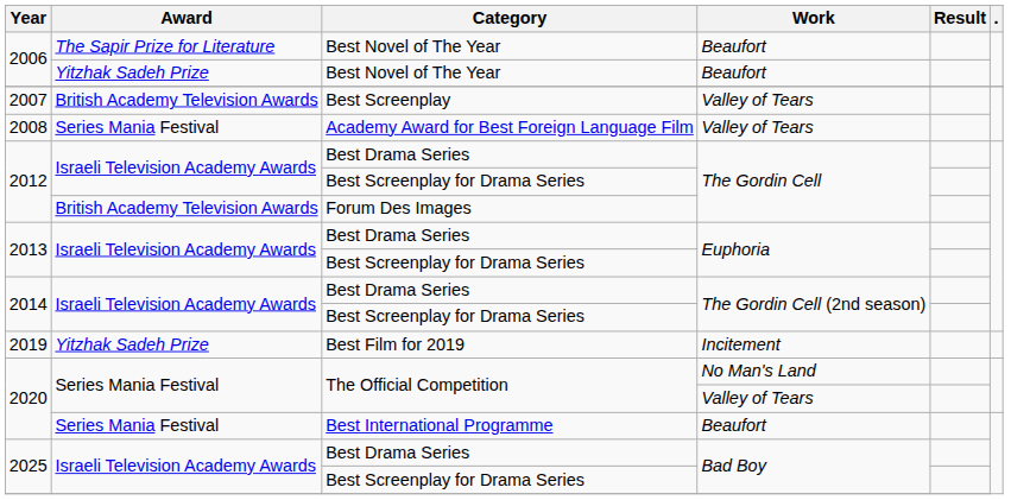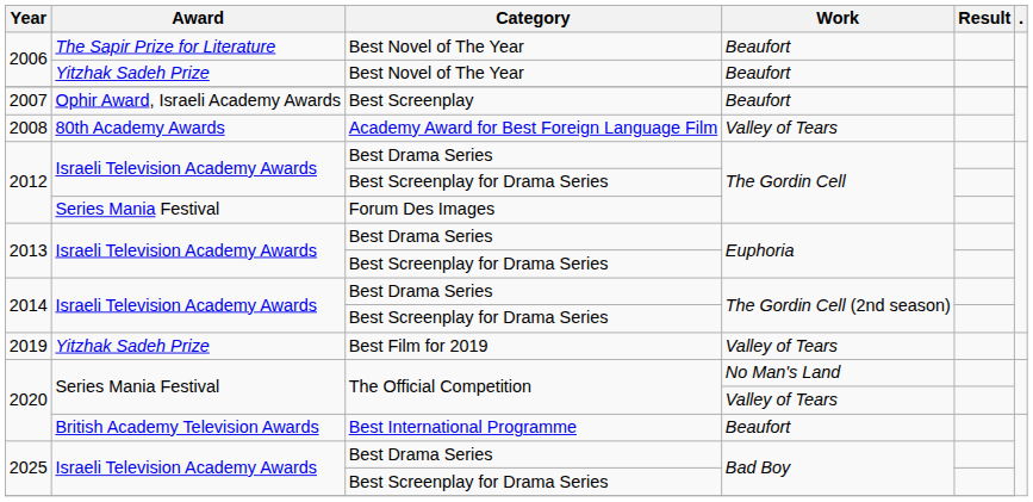 <table class="wikitable sortable plainrowheaders">
 <tr>
 <th scope="col">Year</th>
 <th scope="col">Award</th>
 <th scope="col">Category</th>
 <th scope="col">Work</th>
 <th scope="col">Result</th>
 <th scope="col"  class="unsortable">.</th>
 </tr>
 <tr>
 <td rowspan="2">2006</td>
 <td><em><a href='#'>The Sapir Prize for Literature</a></em></td>
 <td>Best Novel of The Year</td>
 <td><em>Beaufort</em></td>
 <td></td>
 <td rowspan="2" style="text-align:center;"></td>
 </tr>
 <tr>
 <td><em><a href='#'>Yitzhak Sadeh Prize</a></em></td>
 <td>Best Novel of The Year</td>
 <td><em>Beaufort</em></td>
 <td></td>
 </tr>
 <tr>
 </tr>
 <tr>
 <td>2007</td>
-<td><a href='#'>British Academy Television Awards</a></td>
+<td><a href='#'>Ophir Award</a>, Israeli Academy Awards</td>
 <td>Best Screenplay</td>
-<td><em>Valley of Tears</em></td>
+<td><em>Beaufort</em></td>
 <td></td>
 <td rowspan="2" style="text-align:center;"></td>
 </tr>
 <tr>
 <td>2008</td>
-<td><a href='#'>Series Mania</a> Festival</td>
+<td><a href='#'>80th Academy Awards</a></td>
 <td><a href='#'>Academy Award for Best Foreign Language Film</a></td>
 <td><em>Valley of Tears</em></td>
 <td></td>
 </tr>
 <tr>
 <td rowspan="3">2012</td>
 <td rowspan="2"><a href='#'>Israeli Television Academy Awards</a></td>
 <td>Best Drama Series</td>
 <td rowspan="3"><em>The Gordin Cell</em></td>
 <td></td>
 <td rowspan="7" style="text-align:center;"></td>
 </tr>
 <tr>
 <td>Best Screenplay for Drama Series</td>
 <td></td>
 </tr>
 <tr>
-<td><a href='#'>British Academy Television Awards</a></td>
+<td><a href='#'>Series Mania</a> Festival</td>
 <td>Forum Des Images</td>
 <td></td>
 </tr>
 <tr>
 <td rowspan="2">2013</td>
 <td rowspan="2"><a href='#'>Israeli Television Academy Awards</a></td>
 <td>Best Drama Series</td>
 <td rowspan="2"><em>Euphoria</em></td>
 <td></td>
 </tr>
 <tr>
 <td>Best Screenplay for Drama Series</td>
 <td></td>
 </tr>
 <tr>
 <td rowspan="2">2014</td>
 <td rowspan="2"><a href='#'>Israeli Television Academy Awards</a></td>
 <td>Best Drama Series</td>
 <td rowspan="2"><em>The Gordin Cell</em> (2nd season)</td>
 <td></td>
 </tr>
 <tr>
 <td>Best Screenplay for Drama Series</td>
 <td></td>
 </tr>
 <tr>
 <td>2019</td>
 <td><em><a href='#'>Yitzhak Sadeh Prize</a></em></td>
 <td>Best Film for 2019</td>
-<td><em>Incitement</em></td>
+<td><em>Valley of Tears</em></td>
 <td></td>
 <td style="text-align:center;"></td>
 </tr>
 <tr>
 <td rowspan="3">2020</td>
 <td rowspan="2">Series Mania Festival</td>
 <td rowspan="2">The Official Competition</td>
 <td><em>No Man's Land</em></td>
 <td></td>
 <td rowspan="2" style="text-align:center;"></td>
 </tr>
 <tr>
 <td><em>Valley of Tears</em></td>
 <td></td>
 </tr>
 <tr>
-<td><a href='#'>Series Mania</a> Festival</td>
+<td><a href='#'>British Academy Television Awards</a></td>
 <td><a href='#'>Best International Programme</a></td>
 <td><em>Beaufort</em></td>
 <td></td>
 </tr>
 <tr>
 <td rowspan="2">2025</td>
 <td rowspan="2"><a href='#'>Israeli Television Academy Awards</a></td>
 <td>Best Drama Series</td>
 <td rowspan="2"><em>Bad Boy</em></td>
 <td></td>
 </tr>
 <tr>
 <td>Best Screenplay for Drama Series</td>
 <td></td>
 </tr>
 <tr>
 </tr>
 </table>
